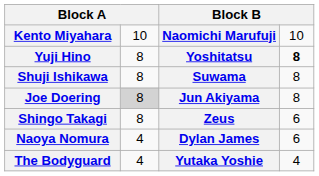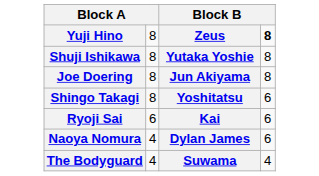 <table class="wikitable" style="margin: 1em auto 1em auto;text-align:center">
 <tr>
 <th colspan="2" style="width:50%">Block A</th>
 <th colspan="2" style="width:50%">Block B</th>
 </tr>
 <tr>
-<th><a href='#'>Kento Miyahara</a></th>
-<td style="width:35px">10</td>
-<th><a href='#'>Naomichi Marufuji</a></th>
-<td style="width:35px">10</td>
-</tr>
-<tr>
 <th><a href='#'>Yuji Hino</a></th>
 <td>8</td>
-<th><a href='#'>Yoshitatsu</a></th>
+<th><a href='#'>Zeus</a></th>
 <td><strong>8</strong></td>
 </tr>
 <tr>
 <th><a href='#'>Shuji Ishikawa</a></th>
 <td>8</td>
-<th><a href='#'>Suwama</a></th>
+<th><a href='#'>Yutaka Yoshie</a></th>
 <td>8</td>
 </tr>
 <tr>
 <th><a href='#'>Joe Doering</a></th>
-<td style="background: lightgrey;">8</td>
+<td>8</td>
 <th><a href='#'>Jun Akiyama</a></th>
 <td>8</td>
 </tr>
 <tr>
 <th><a href='#'>Shingo Takagi</a></th>
 <td>8</td>
-<th><a href='#'>Zeus</a></th>
+<th><a href='#'>Yoshitatsu</a></th>
+<td>6</td>
+</tr>
+<tr>
+<th><a href='#'>Ryoji Sai</a></th>
+<td>6</td>
+<th><a href='#'>Kai</a></th>
 <td>6</td>
 </tr>
 <tr>
 <th><a href='#'>Naoya Nomura</a></th>
 <td>4</td>
 <th><a href='#'>Dylan James</a></th>
 <td>6</td>
 </tr>
 <tr>
 <th><a href='#'>The Bodyguard</a></th>
 <td>4</td>
-<th><a href='#'>Yutaka Yoshie</a></th>
+<th><a href='#'>Suwama</a></th>
 <td>4</td>
 </tr>
 </table>
